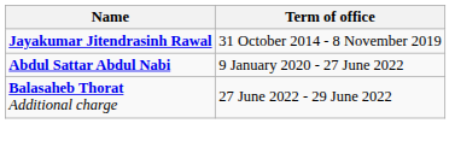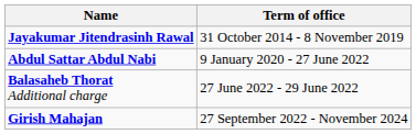 <table class="wikitable">
 <tr>
 <th>Name</th>
 <th>Term of office</th>
 </tr>
 <tr>
 <td><strong><a href='#'>Jayakumar Jitendrasinh Rawal</a></strong></td>
 <td>31 October 2014 - 8 November 2019</td>
 </tr>
 <tr>
 <td><strong><a href='#'>Abdul Sattar Abdul Nabi</a></strong></td>
 <td>9 January 2020 - 27 June 2022</td>
 </tr>
 <tr>
 <td><strong><a href='#'>Balasaheb Thorat</a></strong><br><em>Additional charge</em></td>
 <td>27 June 2022 - 29 June 2022</td>
 </tr>
+<tr>
+<td><strong><a href='#'>Girish Mahajan</a></strong></td>
+<td>27 September 2022 - November 2024</td>
+</tr>
 </table>
